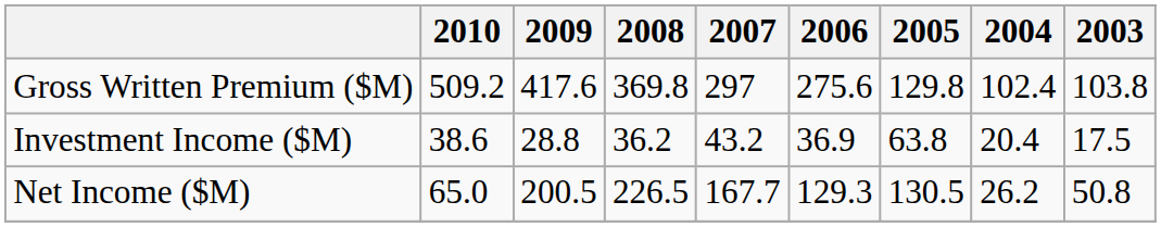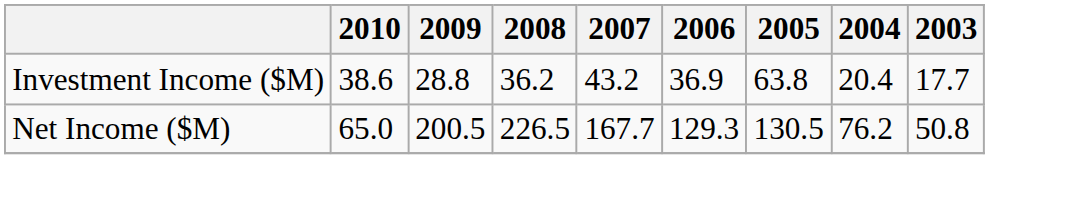 <table class="wikitable">
 <tr>
 <th></th>
 <th>2010</th>
 <th>2009</th>
 <th>2008</th>
 <th>2007</th>
 <th>2006</th>
 <th>2005</th>
 <th>2004</th>
 <th>2003</th>
 </tr>
 <tr>
-<td>Gross Written Premium ($M)</td>
-<td>509.2</td>
-<td>417.6</td>
-<td>369.8</td>
-<td>297</td>
-<td>275.6</td>
-<td>129.8</td>
-<td>102.4</td>
-<td>103.8</td>
-</tr>
-<tr>
 <td>Investment Income ($M)</td>
 <td>38.6</td>
 <td>28.8</td>
 <td>36.2</td>
 <td>43.2</td>
 <td>36.9</td>
 <td>63.8</td>
 <td>20.4</td>
-<td>17.5</td>
+<td>17.7</td>
 </tr>
 <tr>
 <td>Net Income ($M)</td>
 <td>65.0</td>
 <td>200.5</td>
 <td>226.5</td>
 <td>167.7</td>
 <td>129.3</td>
 <td>130.5</td>
-<td>26.2</td>
+<td>76.2</td>
 <td>50.8</td>
 </tr>
 <tr>
 </tr>
 </table>
